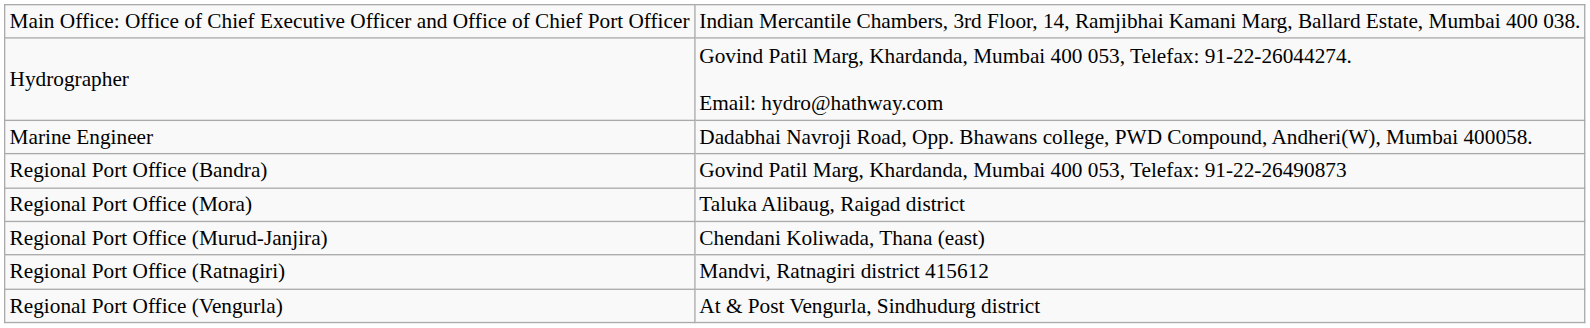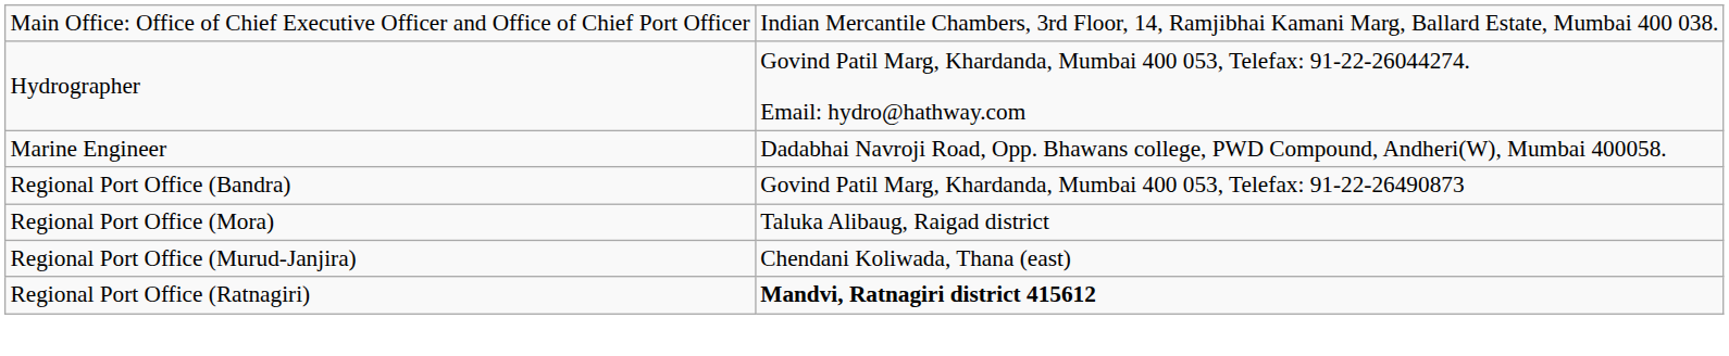 <table class="wikitable">
 <tr>
 <td>Main Office: Office of Chief Executive Officer and Office of Chief Port Officer</td>
 <td>Indian Mercantile Chambers, 3rd Floor, 14, Ramjibhai Kamani Marg, Ballard Estate, Mumbai 400 038.</td>
 </tr>
 <tr>
 <td>Hydrographer</td>
 <td>Govind Patil Marg, Khardanda, Mumbai 400 053, Telefax: 91-22-26044274.<br><br>Email: hydro@hathway.com</td>
 </tr>
 <tr>
 <td>Marine Engineer</td>
 <td>Dadabhai Navroji Road, Opp. Bhawans college, PWD Compound, Andheri(W), Mumbai 400058.</td>
 </tr>
 <tr>
 <td>Regional Port Office (Bandra)</td>
 <td>Govind Patil Marg, Khardanda, Mumbai 400 053, Telefax: 91-22-26490873</td>
 </tr>
 <tr>
 <td>Regional Port Office (Mora)</td>
 <td>Taluka Alibaug, Raigad district</td>
 </tr>
 <tr>
 <td>Regional Port Office (Murud-Janjira)</td>
 <td>Chendani Koliwada, Thana (east)</td>
 </tr>
 <tr>
 <td>Regional Port Office (Ratnagiri)</td>
-<td>Mandvi, Ratnagiri district 415612</td>
-</tr>
-<tr>
-<td>Regional Port Office (Vengurla)</td>
-<td>At & Post Vengurla, Sindhudurg district</td>
+<td><strong>Mandvi, Ratnagiri district 415612</strong></td>
 </tr>
 </table>
